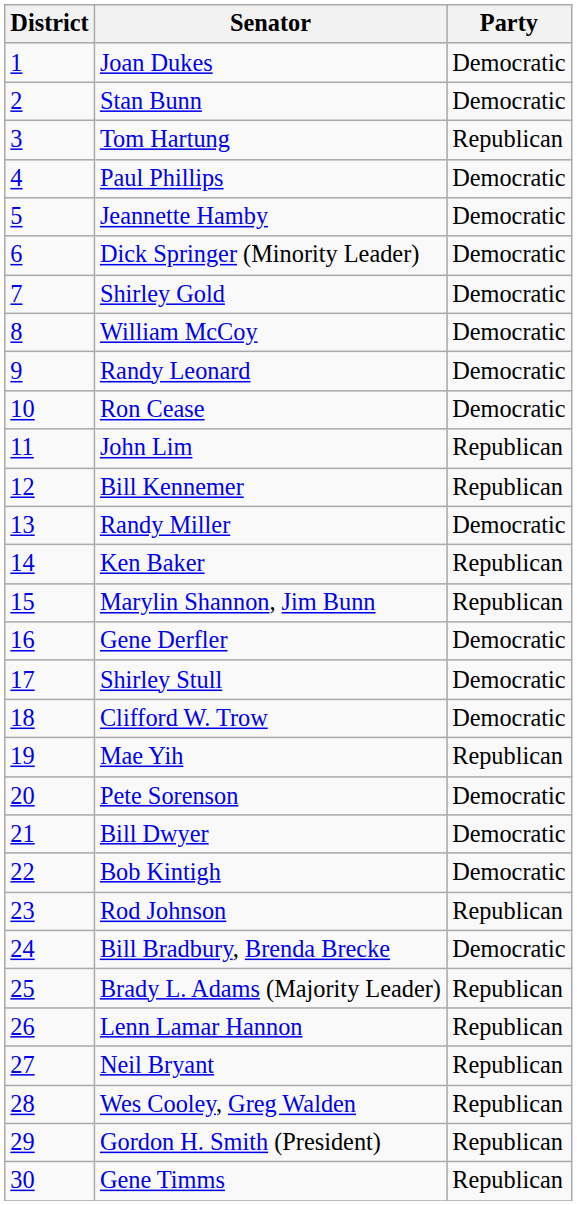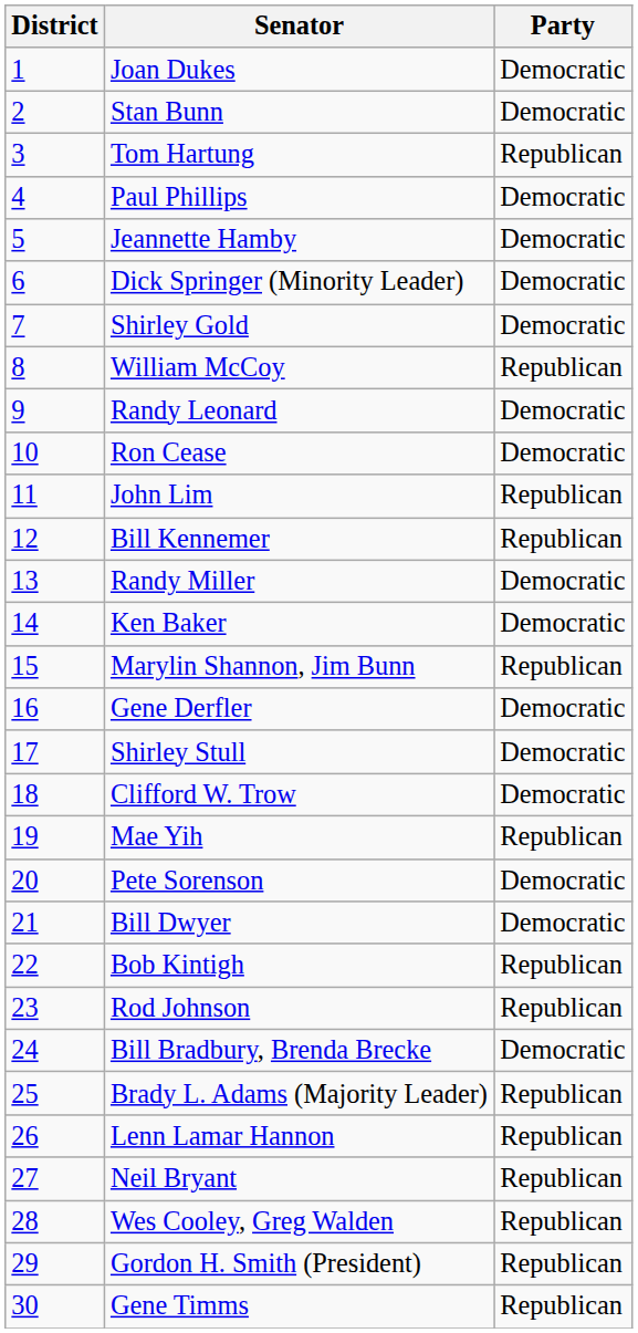 <table class="wikitable">
 <tr>
 <th>District</th>
 <th>Senator</th>
 <th>Party</th>
 </tr>
 <tr>
 <td><a href='#'>1</a></td>
 <td><a href='#'>Joan Dukes</a></td>
 <td>Democratic</td>
 </tr>
 <tr>
 <td><a href='#'>2</a></td>
 <td><a href='#'>Stan Bunn</a></td>
 <td>Democratic</td>
 </tr>
 <tr>
 <td><a href='#'>3</a></td>
 <td><a href='#'>Tom Hartung</a></td>
 <td>Republican</td>
 </tr>
 <tr>
 <td><a href='#'>4</a></td>
 <td><a href='#'>Paul Phillips</a></td>
 <td>Democratic</td>
 </tr>
 <tr>
 <td><a href='#'>5</a></td>
 <td><a href='#'>Jeannette Hamby</a></td>
 <td>Democratic</td>
 </tr>
 <tr>
 <td><a href='#'>6</a></td>
 <td><a href='#'>Dick Springer</a> (Minority Leader)</td>
 <td>Democratic</td>
 </tr>
 <tr>
 <td><a href='#'>7</a></td>
 <td><a href='#'>Shirley Gold</a></td>
 <td>Democratic</td>
 </tr>
 <tr>
 <td><a href='#'>8</a></td>
 <td><a href='#'>William McCoy</a></td>
-<td>Democratic</td>
+<td>Republican</td>
 </tr>
 <tr>
 <td><a href='#'>9</a></td>
 <td><a href='#'>Randy Leonard</a></td>
 <td>Democratic</td>
 </tr>
 <tr>
 <td><a href='#'>10</a></td>
 <td><a href='#'>Ron Cease</a></td>
 <td>Democratic</td>
 </tr>
 <tr>
 <td><a href='#'>11</a></td>
 <td><a href='#'>John Lim</a></td>
 <td>Republican</td>
 </tr>
 <tr>
 <td><a href='#'>12</a></td>
 <td><a href='#'>Bill Kennemer</a></td>
 <td>Republican</td>
 </tr>
 <tr>
 <td><a href='#'>13</a></td>
 <td><a href='#'>Randy Miller</a></td>
 <td>Democratic</td>
 </tr>
 <tr>
 <td><a href='#'>14</a></td>
 <td><a href='#'>Ken Baker</a></td>
-<td>Republican</td>
+<td>Democratic</td>
 </tr>
 <tr>
 <td><a href='#'>15</a></td>
 <td><a href='#'>Marylin Shannon</a>, <a href='#'>Jim Bunn</a></td>
 <td>Republican</td>
 </tr>
 <tr>
 <td><a href='#'>16</a></td>
 <td><a href='#'>Gene Derfler</a></td>
 <td>Democratic</td>
 </tr>
 <tr>
 <td><a href='#'>17</a></td>
 <td><a href='#'>Shirley Stull</a></td>
 <td>Democratic</td>
 </tr>
 <tr>
 <td><a href='#'>18</a></td>
 <td><a href='#'>Clifford W. Trow</a></td>
 <td>Democratic</td>
 </tr>
 <tr>
 <td><a href='#'>19</a></td>
 <td><a href='#'>Mae Yih</a></td>
 <td>Republican</td>
 </tr>
 <tr>
 <td><a href='#'>20</a></td>
 <td><a href='#'>Pete Sorenson</a></td>
 <td>Democratic</td>
 </tr>
 <tr>
 <td><a href='#'>21</a></td>
 <td><a href='#'>Bill Dwyer</a></td>
 <td>Democratic</td>
 </tr>
 <tr>
 <td><a href='#'>22</a></td>
 <td><a href='#'>Bob Kintigh</a></td>
-<td>Democratic</td>
+<td>Republican</td>
 </tr>
 <tr>
 <td><a href='#'>23</a></td>
 <td><a href='#'>Rod Johnson</a></td>
 <td>Republican</td>
 </tr>
 <tr>
 <td><a href='#'>24</a></td>
 <td><a href='#'>Bill Bradbury</a>, <a href='#'>Brenda Brecke</a></td>
 <td>Democratic</td>
 </tr>
 <tr>
 <td><a href='#'>25</a></td>
 <td><a href='#'>Brady L. Adams</a> (Majority Leader)</td>
 <td>Republican</td>
 </tr>
 <tr>
 <td><a href='#'>26</a></td>
 <td><a href='#'>Lenn Lamar Hannon</a></td>
 <td>Republican</td>
 </tr>
 <tr>
 <td><a href='#'>27</a></td>
 <td><a href='#'>Neil Bryant</a></td>
 <td>Republican</td>
 </tr>
 <tr>
 <td><a href='#'>28</a></td>
 <td><a href='#'>Wes Cooley</a>, <a href='#'>Greg Walden</a></td>
 <td>Republican</td>
 </tr>
 <tr>
 <td><a href='#'>29</a></td>
 <td><a href='#'>Gordon H. Smith</a> (President)</td>
 <td>Republican</td>
 </tr>
 <tr>
 <td><a href='#'>30</a></td>
 <td><a href='#'>Gene Timms</a></td>
 <td>Republican</td>
 </tr>
 </table>
